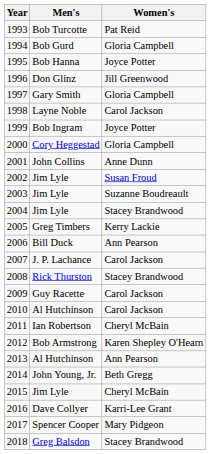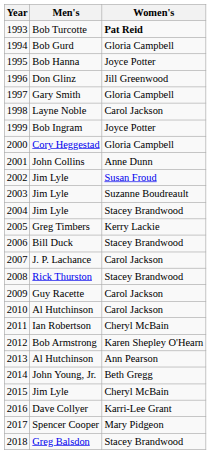 <table class="wikitable">
 <tr>
 <th>Year</th>
 <th>Men's</th>
 <th>Women's</th>
 </tr>
 <tr>
 <td>1993</td>
 <td>Bob Turcotte</td>
-<td>Pat Reid</td>
+<td><strong>Pat Reid</strong></td>
 </tr>
 <tr>
 <td>1994</td>
 <td>Bob Gurd</td>
 <td>Gloria Campbell</td>
 </tr>
 <tr>
 <td>1995</td>
 <td>Bob Hanna</td>
 <td>Joyce Potter</td>
 </tr>
 <tr>
 <td>1996</td>
 <td>Don Glinz</td>
 <td>Jill Greenwood</td>
 </tr>
 <tr>
 <td>1997</td>
 <td>Gary Smith</td>
 <td>Gloria Campbell</td>
 </tr>
 <tr>
 <td>1998</td>
 <td>Layne Noble</td>
 <td>Carol Jackson</td>
 </tr>
 <tr>
 <td>1999</td>
 <td>Bob Ingram</td>
 <td>Joyce Potter</td>
 </tr>
 <tr>
 <td>2000</td>
 <td><a href='#'>Cory Heggestad</a></td>
 <td>Gloria Campbell</td>
 </tr>
 <tr>
 <td>2001</td>
 <td>John Collins</td>
 <td>Anne Dunn</td>
 </tr>
 <tr>
 <td>2002</td>
 <td>Jim Lyle</td>
 <td><a href='#'>Susan Froud</a></td>
 </tr>
 <tr>
 <td>2003</td>
 <td>Jim Lyle</td>
 <td>Suzanne Boudreault</td>
 </tr>
 <tr>
 <td>2004</td>
 <td>Jim Lyle</td>
 <td>Stacey Brandwood</td>
 </tr>
 <tr>
 <td>2005</td>
 <td>Greg Timbers</td>
 <td>Kerry Lackie</td>
 </tr>
 <tr>
 <td>2006</td>
 <td>Bill Duck</td>
-<td>Ann Pearson</td>
+<td>Stacey Brandwood</td>
 </tr>
 <tr>
 <td>2007</td>
 <td>J. P. Lachance</td>
 <td>Carol Jackson</td>
 </tr>
 <tr>
 <td>2008</td>
 <td><a href='#'>Rick Thurston</a></td>
 <td>Stacey Brandwood</td>
 </tr>
 <tr>
 <td>2009</td>
 <td>Guy Racette</td>
 <td>Carol Jackson</td>
 </tr>
 <tr>
 <td>2010</td>
 <td>Al Hutchinson</td>
 <td>Carol Jackson</td>
 </tr>
 <tr>
 <td>2011</td>
 <td>Ian Robertson</td>
 <td>Cheryl McBain</td>
 </tr>
 <tr>
 <td>2012</td>
 <td>Bob Armstrong</td>
 <td>Karen Shepley O'Hearn</td>
 </tr>
 <tr>
 <td>2013</td>
 <td>Al Hutchinson</td>
 <td>Ann Pearson</td>
 </tr>
 <tr>
 <td>2014</td>
 <td>John Young, Jr.</td>
 <td>Beth Gregg</td>
 </tr>
 <tr>
 <td>2015</td>
 <td>Jim Lyle</td>
 <td>Cheryl McBain</td>
 </tr>
 <tr>
 <td>2016</td>
 <td>Dave Collyer</td>
 <td>Karri-Lee Grant</td>
 </tr>
 <tr>
 <td>2017</td>
 <td>Spencer Cooper</td>
 <td>Mary Pidgeon</td>
 </tr>
 <tr>
 <td>2018</td>
 <td><a href='#'>Greg Balsdon</a></td>
 <td>Stacey Brandwood</td>
 </tr>
 </table>
